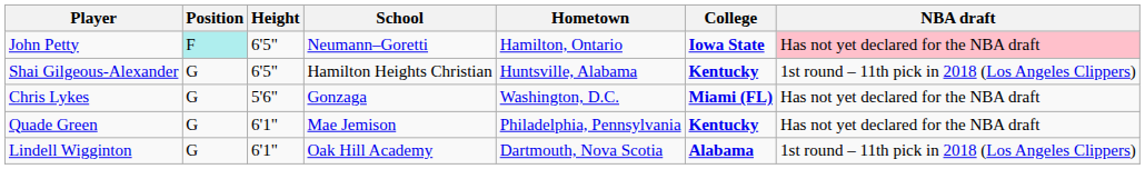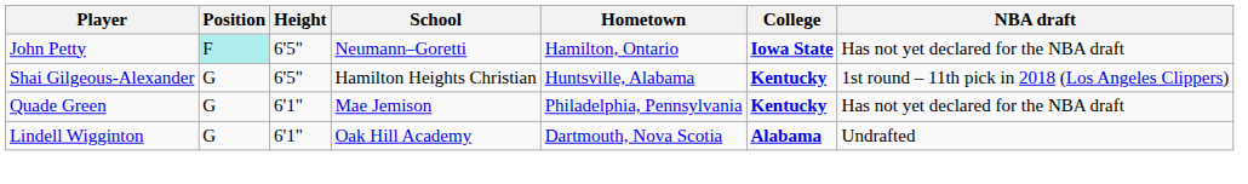 <table class="wikitable">
 <tr>
 <th>Player</th>
 <th>Position</th>
 <th>Height</th>
 <th>School</th>
 <th>Hometown</th>
 <th>College</th>
 <th>NBA draft</th>
 </tr>
 <tr>
 <td><a href='#'>John Petty</a></td>
 <td style="background: paleturquoise;">F</td>
 <td>6'5"</td>
 <td><a href='#'>Neumann–Goretti</a></td>
 <td><a href='#'>Hamilton, Ontario</a></td>
 <td><strong><a href='#'>Iowa State</a></strong></td>
-<td style="background: pink;">Has not yet declared for the NBA draft</td>
+<td>Has not yet declared for the NBA draft</td>
 </tr>
 <tr>
 <td><a href='#'>Shai Gilgeous-Alexander</a></td>
 <td>G</td>
 <td>6'5"</td>
 <td>Hamilton Heights Christian</td>
 <td><a href='#'>Huntsville, Alabama</a></td>
 <td><strong><a href='#'>Kentucky</a></strong></td>
 <td>1st round – 11th pick in <a href='#'>2018</a> (<a href='#'>Los Angeles Clippers</a>)</td>
-</tr>
-<tr>
-<td><a href='#'>Chris Lykes</a></td>
-<td>G</td>
-<td>5'6"</td>
-<td><a href='#'>Gonzaga</a></td>
-<td><a href='#'>Washington, D.C.</a></td>
-<td><strong><a href='#'>Miami (FL)</a></strong></td>
-<td>Has not yet declared for the NBA draft</td>
 </tr>
 <tr>
 <td><a href='#'>Quade Green</a></td>
 <td>G</td>
 <td>6'1"</td>
 <td><a href='#'>Mae Jemison</a></td>
 <td><a href='#'>Philadelphia, Pennsylvania</a></td>
 <td><strong><a href='#'>Kentucky</a></strong></td>
 <td>Has not yet declared for the NBA draft</td>
 </tr>
 <tr>
 <td><a href='#'>Lindell Wigginton</a></td>
 <td>G</td>
 <td>6'1"</td>
 <td><a href='#'>Oak Hill Academy</a></td>
 <td><a href='#'>Dartmouth, Nova Scotia</a></td>
 <td><strong><a href='#'>Alabama</a></strong></td>
-<td>1st round – 11th pick in <a href='#'>2018</a> (<a href='#'>Los Angeles Clippers</a>)</td>
+<td>Undrafted</td>
 </tr>
 </table>
